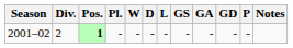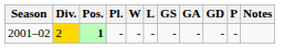 <table class="wikitable">
 <tr style="background:#efefef;">
 <th>Season</th>
 <th>Div.</th>
 <th>Pos.</th>
 <th>Pl.</th>
 <th>W</th>
-<th>D</th>
 <th>L</th>
 <th>GS</th>
 <th>GA</th>
 <th>GD</th>
 <th>P</th>
 <th>Notes</th>
 </tr>
 <tr>
 <td>2001–02</td>
-<td>2</td>
+<td style="background: gold;">2</td>
 <td align=right bgcolor=#B9FFB9><strong>1</strong></td>
-<td align=right>-</td>
 <td align=right>-</td>
 <td align=right>-</td>
 <td align=right>-</td>
 <td align=right>-</td>
 <td align=right>-</td>
 <td align=right>-</td>
 <td align=right>-</td>
 <td></td>
 </tr>
 </table>
